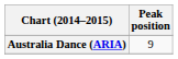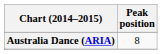 <table class="wikitable sortable plainrowheaders">
 <tr>
 <th>Chart (2014–2015)</th>
 <th>Peak<br>position</th>
 </tr>
 <tr>
 </tr>
 <tr>
 <th scope="row">Australia Dance (<a href='#'>ARIA</a>)</th>
-<td style="text-align:center;">9</td>
+<td style="text-align:center;">8</td>
 </tr>
 <tr>
 </tr>
 <tr>
 </tr>
 <tr>
 </tr>
 <tr>
 </tr>
 <tr>
 </tr>
 </table>
